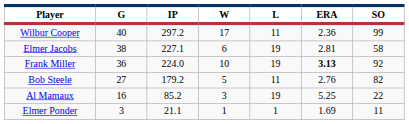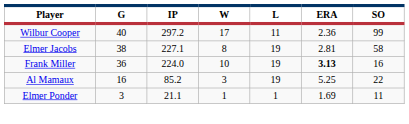 <table class="wikitable sortable">
 <tr>
 <th style="background:#FFFFFF; border-top:#023465 5px solid; border-bottom:#ba313c 5px solid;" width="16%">Player</th>
 <th style="background:#FFFFFF; border-top:#023465 5px solid; border-bottom:#ba313c 5px solid;" width="9%">G</th>
 <th style="background:#FFFFFF; border-top:#023465 5px solid; border-bottom:#ba313c 5px solid;" width="9%">IP</th>
 <th style="background:#FFFFFF; border-top:#023465 5px solid; border-bottom:#ba313c 5px solid;" width="9%">W</th>
 <th style="background:#FFFFFF; border-top:#023465 5px solid; border-bottom:#ba313c 5px solid;" width="9%">L</th>
 <th style="background:#FFFFFF; border-top:#023465 5px solid; border-bottom:#ba313c 5px solid;" width="9%">ERA</th>
 <th style="background:#FFFFFF; border-top:#023465 5px solid; border-bottom:#ba313c 5px solid;" width="9%">SO</th>
 </tr>
 <tr align="center">
 <td><a href='#'>Wilbur Cooper</a></td>
 <td>40</td>
 <td>297.2</td>
 <td>17</td>
 <td>11</td>
 <td>2.36</td>
 <td>99</td>
 </tr>
 <tr align="center">
 <td><a href='#'>Elmer Jacobs</a></td>
 <td>38</td>
 <td>227.1</td>
-<td>6</td>
+<td>8</td>
 <td>19</td>
 <td>2.81</td>
 <td>58</td>
 </tr>
 <tr align="center">
 <td><a href='#'>Frank Miller</a></td>
 <td>36</td>
 <td>224.0</td>
 <td>10</td>
 <td>19</td>
 <td><strong>3.13</strong></td>
-<td>92</td>
-</tr>
-<tr align="center">
-<td><a href='#'>Bob Steele</a></td>
-<td>27</td>
-<td>179.2</td>
-<td>5</td>
-<td>11</td>
-<td>2.76</td>
-<td>82</td>
+<td>16</td>
 </tr>
 <tr align="center">
 <td><a href='#'>Al Mamaux</a></td>
 <td>16</td>
 <td>85.2</td>
 <td>3</td>
 <td>19</td>
 <td>5.25</td>
 <td>22</td>
 </tr>
 <tr align="center">
 <td><a href='#'>Elmer Ponder</a></td>
 <td>3</td>
 <td>21.1</td>
 <td>1</td>
 <td>1</td>
 <td>1.69</td>
 <td>11</td>
 </tr>
 </table>
